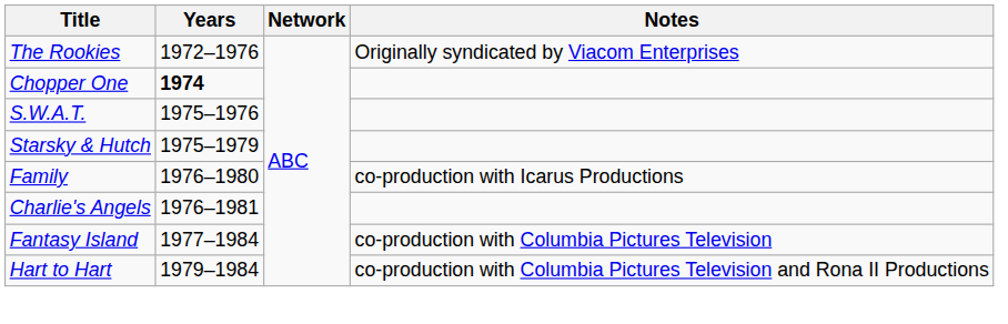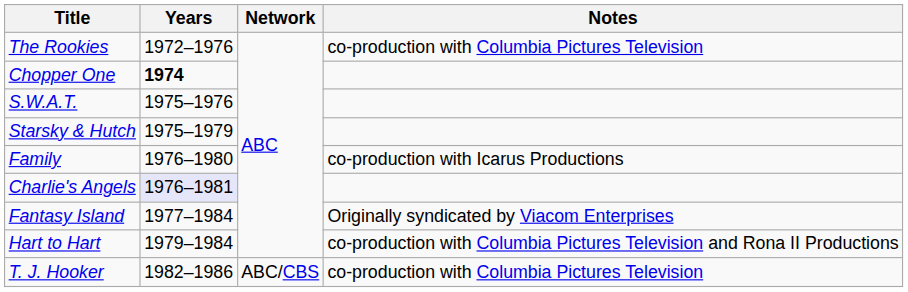 <table class="wikitable sortable">
 <tr>
 <th>Title</th>
 <th>Years</th>
 <th>Network</th>
 <th>Notes</th>
 </tr>
 <tr>
 <td><em><a href='#'>The Rookies</a></em></td>
 <td>1972–1976</td>
 <td rowspan="8"><a href='#'>ABC</a></td>
-<td>Originally syndicated by <a href='#'>Viacom Enterprises</a></td>
+<td>co-production with <a href='#'>Columbia Pictures Television</a></td>
 </tr>
 <tr>
 <td><em><a href='#'>Chopper One</a></em></td>
 <td><strong>1974</strong></td>
 <td></td>
 </tr>
 <tr>
 <td><em><a href='#'>S.W.A.T.</a></em></td>
 <td>1975–1976</td>
 <td></td>
 </tr>
 <tr>
 <td><em><a href='#'>Starsky & Hutch</a></em></td>
 <td>1975–1979</td>
 <td></td>
 </tr>
 <tr>
 <td><em><a href='#'>Family</a></em></td>
 <td>1976–1980</td>
 <td>co-production with Icarus Productions</td>
 </tr>
 <tr>
 <td><em><a href='#'>Charlie's Angels</a></em></td>
-<td>1976–1981</td>
+<td style="background: lavender;">1976–1981</td>
 <td></td>
 </tr>
 <tr>
 <td><em><a href='#'>Fantasy Island</a></em></td>
 <td>1977–1984</td>
-<td>co-production with <a href='#'>Columbia Pictures Television</a></td>
+<td>Originally syndicated by <a href='#'>Viacom Enterprises</a></td>
 </tr>
 <tr>
 <td><em><a href='#'>Hart to Hart</a></em></td>
 <td>1979–1984</td>
 <td>co-production with <a href='#'>Columbia Pictures Television</a>  and Rona II Productions</td>
 </tr>
+<tr>
+<td><em><a href='#'>T. J. Hooker</a></em></td>
+<td>1982–1986</td>
+<td>ABC/<a href='#'>CBS</a></td>
+<td>co-production with <a href='#'>Columbia Pictures Television</a></td>
+</tr>
 </table>
